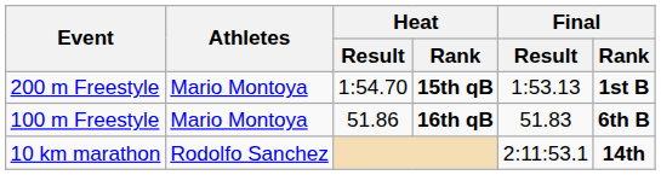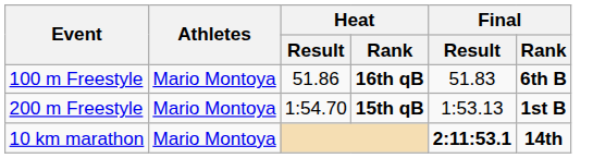 <table class="wikitable" border="1" style="font-size:90%">
 <tr>
 <th rowspan=2>Event</th>
 <th rowspan=2>Athletes</th>
 <th colspan=2>Heat</th>
 <th colspan=2>Final</th>
 </tr>
 <tr>
 <th>Result</th>
 <th>Rank</th>
 <th>Result</th>
 <th>Rank</th>
 </tr>
 <tr>
+<td><a href='#'>100 m Freestyle</a></td>
+<td><a href='#'>Mario Montoya</a></td>
+<td align=center>51.86</td>
+<td align=center><strong>16th qB</strong></td>
+<td align=center>51.83</td>
+<td align=center><strong>6th B</strong></td>
+</tr>
+<tr>
 <td><a href='#'>200 m Freestyle</a></td>
 <td><a href='#'>Mario Montoya</a></td>
 <td align=center>1:54.70</td>
 <td align=center><strong>15th qB</strong></td>
 <td align=center>1:53.13</td>
 <td align=center><strong>1st B</strong></td>
 </tr>
 <tr>
-<td><a href='#'>100 m Freestyle</a></td>
+<td><a href='#'>10 km marathon</a></td>
 <td><a href='#'>Mario Montoya</a></td>
-<td align=center>51.86</td>
-<td align=center><strong>16th qB</strong></td>
-<td align=center>51.83</td>
-<td align=center><strong>6th B</strong></td>
-</tr>
-<tr>
-<td><a href='#'>10 km marathon</a></td>
-<td><a href='#'>Rodolfo Sanchez</a></td>
 <td align=center colspan=2 bgcolor=wheat></td>
-<td align=center>2:11:53.1</td>
+<td align=center><strong>2:11:53.1</strong></td>
 <td align=center><strong>14th</strong></td>
 </tr>
 </table>
